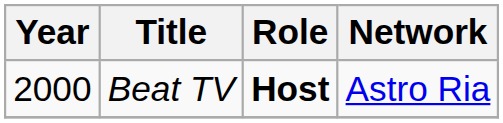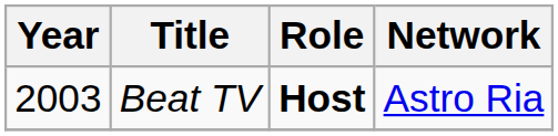 <table class="wikitable">
 <tr>
 <th>Year</th>
 <th>Title</th>
 <th>Role</th>
 <th>Network</th>
 </tr>
 <tr>
-<td>2000</td>
+<td>2003</td>
 <td><em>Beat TV</em></td>
 <td><strong>Host</strong></td>
 <td><a href='#'>Astro Ria</a></td>
 </tr>
 <tr>
 </tr>
 </table>
